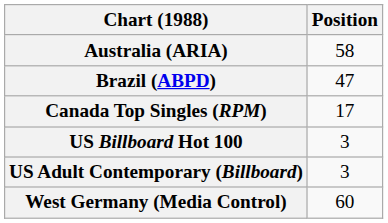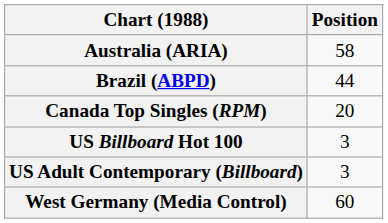 <table class="wikitable plainrowheaders sortable" style="text-align:center">
 <tr>
 <th>Chart (1988)</th>
 <th>Position</th>
 </tr>
 <tr>
 <th scope="row">Australia (ARIA)</th>
 <td>58</td>
 </tr>
 <tr>
 <th scope="row">Brazil (<a href='#'>ABPD</a>)</th>
-<td>47</td>
+<td>44</td>
 </tr>
 <tr>
 <th scope="row">Canada Top Singles (<em>RPM</em>)</th>
-<td>17</td>
+<td>20</td>
 </tr>
 <tr>
 <th scope="row">US <em>Billboard</em> Hot 100</th>
 <td>3</td>
 </tr>
 <tr>
 <th scope="row">US Adult Contemporary (<em>Billboard</em>)</th>
 <td>3</td>
 </tr>
 <tr>
 <th scope="row">West Germany (Media Control)</th>
 <td>60</td>
 </tr>
 </table>
